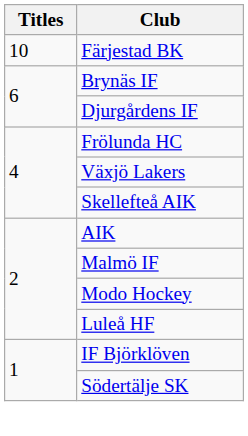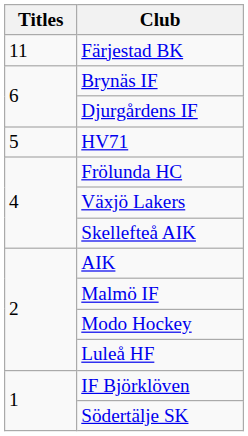 <table class="wikitable" style="width:200px;">
 <tr>
 <th>Titles</th>
 <th>Club</th>
 </tr>
 <tr>
-<td>10</td>
+<td>11</td>
 <td><a href='#'>Färjestad BK</a></td>
 </tr>
 <tr>
 <td rowspan=2>6</td>
 <td><a href='#'>Brynäs IF</a></td>
 </tr>
 <tr>
 <td><a href='#'>Djurgårdens IF</a></td>
+</tr>
+<tr>
+<td>5</td>
+<td><a href='#'>HV71</a></td>
 </tr>
 <tr>
 <td rowspan="3">4</td>
 <td><a href='#'>Frölunda HC</a></td>
 </tr>
 <tr>
 <td><a href='#'>Växjö Lakers</a></td>
 </tr>
 <tr>
 <td><a href='#'>Skellefteå AIK</a></td>
 </tr>
 <tr>
 <td rowspan="4">2</td>
 <td><a href='#'>AIK</a></td>
 </tr>
 <tr>
 <td><a href='#'>Malmö IF</a></td>
 </tr>
 <tr>
 <td><a href='#'>Modo Hockey</a></td>
 </tr>
 <tr>
 <td><a href='#'>Luleå HF</a></td>
 </tr>
 <tr>
 <td rowspan=2>1</td>
 <td><a href='#'>IF Björklöven</a></td>
 </tr>
 <tr>
 <td><a href='#'>Södertälje SK</a></td>
 </tr>
 </table>
